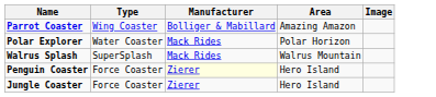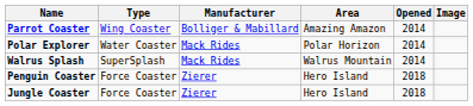 <table class="wikitable sortable">
 <tr>
 <th>Name</th>
 <th>Type</th>
 <th>Manufacturer</th>
 <th>Area</th>
+<th>Opened</th>
 <th>Image</th>
 </tr>
 <tr>
 <td><strong><a href='#'>Parrot Coaster</a></strong></td>
 <td><a href='#'>Wing Coaster</a></td>
 <td><a href='#'>Bolliger & Mabillard</a></td>
 <td>Amazing Amazon</td>
+<td align="center">2014</td>
 <td></td>
 </tr>
 <tr>
 <td><strong>Polar Explorer</strong></td>
 <td>Water Coaster</td>
 <td><a href='#'>Mack Rides</a></td>
 <td>Polar Horizon</td>
+<td align="center">2014</td>
 <td></td>
 </tr>
 <tr>
 <td><strong>Walrus Splash</strong></td>
 <td>SuperSplash</td>
 <td><a href='#'>Mack Rides</a></td>
 <td>Walrus Mountain</td>
+<td align="center">2014</td>
 <td></td>
 </tr>
 <tr>
 <td><strong>Penguin Coaster</strong></td>
 <td>Force Coaster</td>
-<td style="background: lightyellow;"><a href='#'>Zierer</a></td>
+<td><a href='#'>Zierer</a></td>
 <td>Hero Island</td>
+<td align="center">2018</td>
 <td></td>
 </tr>
 <tr>
 <td><strong>Jungle Coaster</strong></td>
 <td>Force Coaster</td>
 <td><a href='#'>Zierer</a></td>
 <td>Hero Island</td>
+<td align="center">2018</td>
 <td></td>
 </tr>
 </table>
